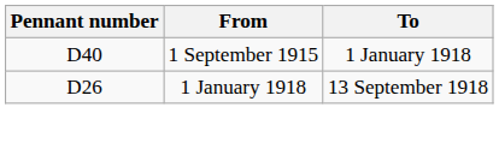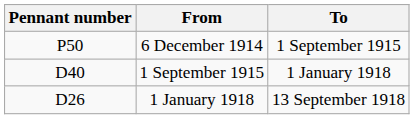 <table class="wikitable" style="text-align:center">
 <tr>
 <th>Pennant number</th>
 <th>From</th>
 <th>To</th>
+</tr>
+<tr>
+<td>P50</td>
+<td>6 December 1914</td>
+<td>1 September 1915</td>
 </tr>
 <tr>
 <td>D40</td>
 <td>1 September 1915</td>
 <td>1 January 1918</td>
 </tr>
 <tr>
 <td>D26</td>
 <td>1 January 1918</td>
 <td>13 September 1918</td>
 </tr>
 </table>
